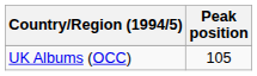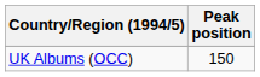 <table class="wikitable sortable" style=margin-right:1em;margin-bottom:0;>
 <tr>
 <th>Country/Region (1994/5)</th>
 <th>Peak<br>position</th>
 </tr>
 <tr>
 </tr>
 <tr>
 </tr>
 <tr>
 <td><a href='#'>UK Albums</a> (<a href='#'>OCC</a>)</td>
-<td align="center">105</td>
+<td align="center">150</td>
 </tr>
 </table>
